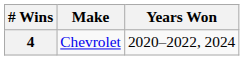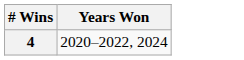 <table class="wikitable" style="font-size: 95%;">
 <tr>
 <th># Wins</th>
-<th>Make</th>
 <th>Years Won</th>
 </tr>
 <tr>
 <th>4</th>
-<td> <a href='#'>Chevrolet</a></td>
 <td>2020–2022, 2024</td>
 </tr>
 </table>
